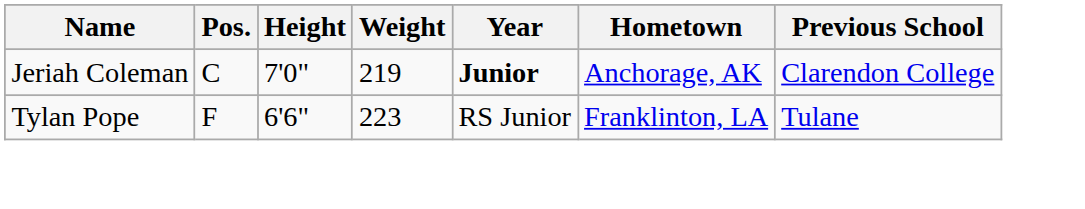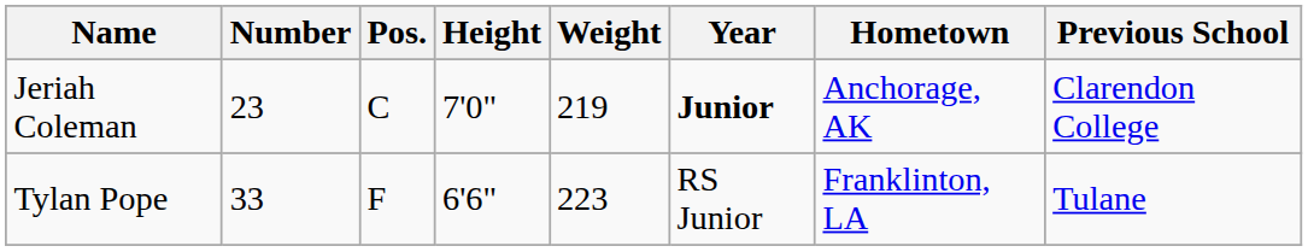 <table class="wikitable sortable" border="1">
 <tr>
 <th>Name</th>
+<th>Number</th>
 <th>Pos.</th>
 <th>Height</th>
 <th>Weight</th>
 <th>Year</th>
 <th>Hometown</th>
 <th class="unsortable">Previous School</th>
 </tr>
 <tr>
 <td>Jeriah Coleman</td>
+<td>23</td>
 <td>C</td>
 <td>7'0"</td>
 <td>219</td>
 <td><strong>Junior</strong></td>
 <td><a href='#'>Anchorage, AK</a></td>
 <td><a href='#'>Clarendon College</a></td>
 </tr>
 <tr>
 <td>Tylan Pope</td>
+<td>33</td>
 <td>F</td>
 <td>6'6"</td>
 <td>223</td>
 <td>RS Junior</td>
 <td><a href='#'>Franklinton, LA</a></td>
 <td><a href='#'>Tulane</a></td>
 </tr>
 </table>
